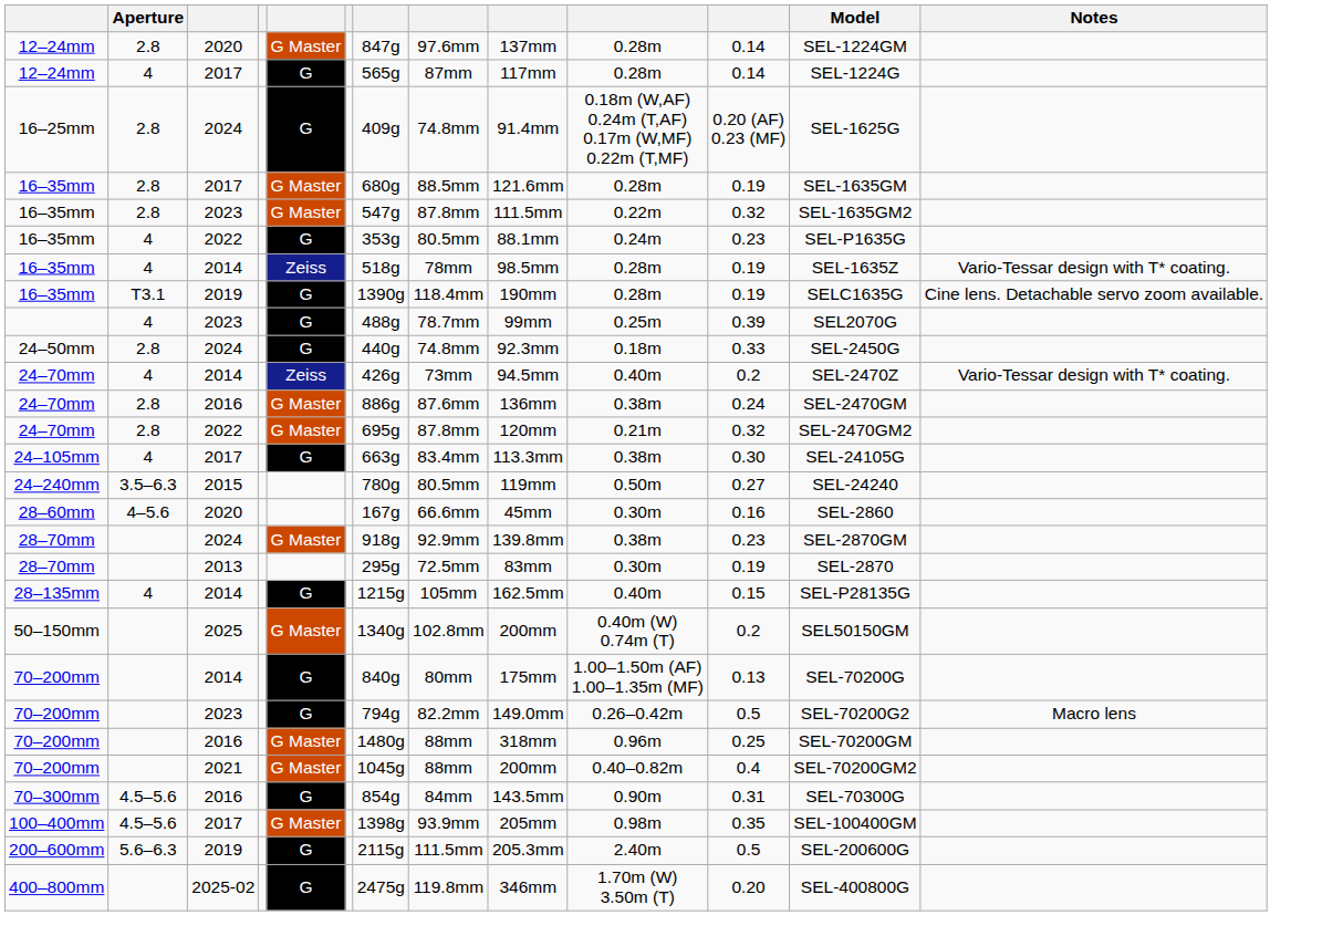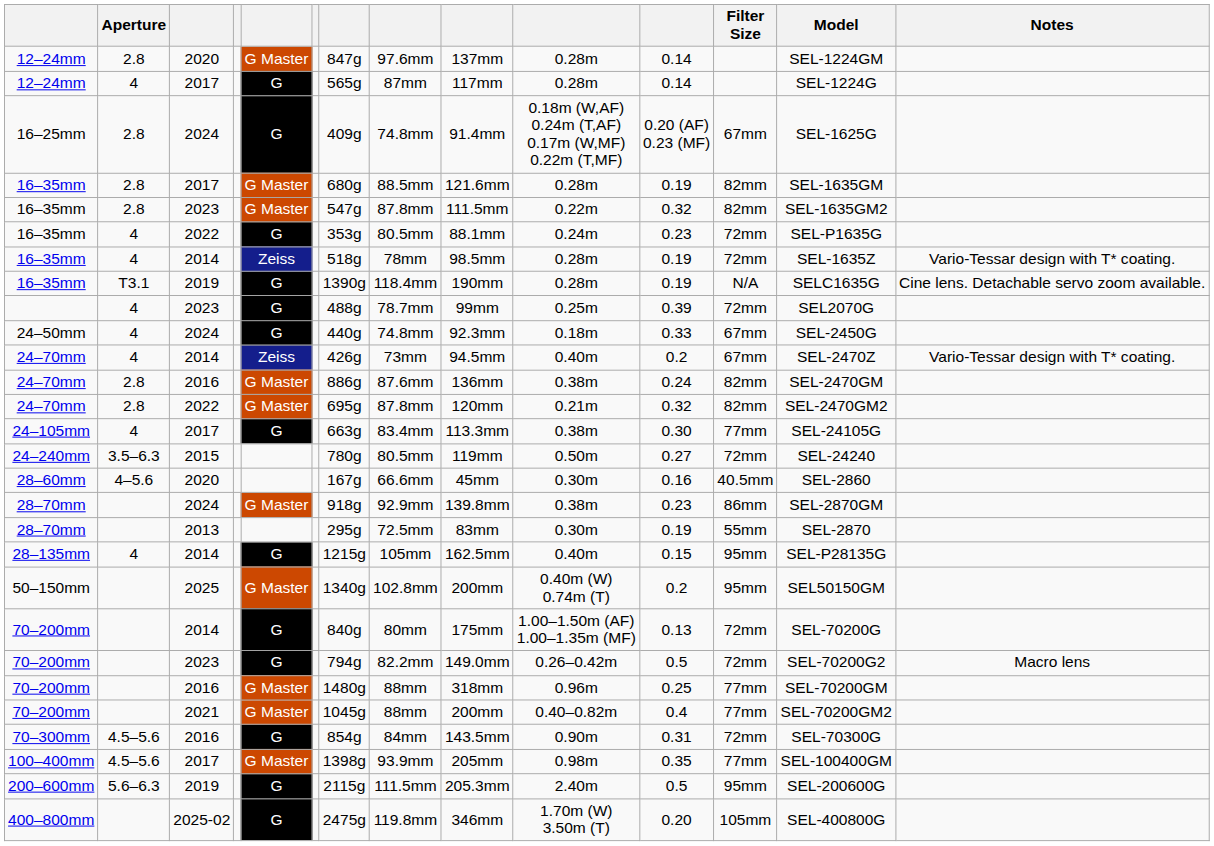 <table class="wikitable sortable" style="text-align:center">
 <tr>
 <th></th>
 <th>Aperture</th>
 <th></th>
 <th></th>
 <th></th>
 <th></th>
 <th></th>
 <th></th>
 <th></th>
 <th></th>
 <th></th>
+<th>Filter<br>Size</th>
 <th>Model</th>
 <th>Notes</th>
 </tr>
 <tr>
 <td><a href='#'>12–24mm</a></td>
 <td>2.8</td>
 <td>2020</td>
 <td></td>
 <td style="background:#CC4801; color:white; text-align:center;">G Master</td>
 <td></td>
 <td>847g</td>
 <td>97.6mm</td>
 <td>137mm</td>
 <td>0.28m</td>
 <td>0.14</td>
+<td></td>
 <td>SEL-1224GM</td>
 <td></td>
 </tr>
 <tr>
 <td><a href='#'>12–24mm</a></td>
 <td>4</td>
 <td>2017</td>
 <td></td>
 <td style="background:#000000; color:white; text-align:center;">G</td>
 <td></td>
 <td>565g</td>
 <td>87mm</td>
 <td>117mm</td>
 <td>0.28m</td>
 <td>0.14</td>
+<td></td>
 <td>SEL-1224G</td>
 <td></td>
 </tr>
 <tr>
 <td>16–25mm</td>
 <td>2.8</td>
 <td>2024</td>
 <td></td>
 <td style="background:#000000; color:white; text-align:center;">G</td>
 <td></td>
 <td>409g</td>
 <td>74.8mm</td>
 <td>91.4mm</td>
 <td>0.18m (W,AF)<br>0.24m (T,AF)<br>0.17m (W,MF)<br>0.22m (T,MF)</td>
 <td>0.20 (AF)<br>0.23 (MF)</td>
+<td>67mm</td>
 <td>SEL-1625G</td>
 <td></td>
 </tr>
 <tr>
 <td><a href='#'>16–35mm</a></td>
 <td>2.8</td>
 <td>2017</td>
 <td></td>
 <td style="background:#CC4801; color:white; text-align:center;">G Master</td>
 <td></td>
 <td>680g</td>
 <td>88.5mm</td>
 <td>121.6mm</td>
 <td>0.28m</td>
 <td>0.19</td>
+<td>82mm</td>
 <td>SEL-1635GM</td>
 <td></td>
 </tr>
 <tr>
 <td>16–35mm</td>
 <td>2.8</td>
 <td>2023</td>
 <td></td>
 <td style="background:#CC4801; color:white; text-align:center;">G Master</td>
 <td></td>
 <td>547g</td>
 <td>87.8mm</td>
 <td>111.5mm</td>
 <td>0.22m</td>
 <td>0.32</td>
+<td>82mm</td>
 <td>SEL-1635GM2</td>
 <td></td>
 </tr>
 <tr>
 <td>16–35mm</td>
 <td>4</td>
 <td>2022</td>
 <td></td>
 <td style="background:#000000; color:white; text-align:center;">G</td>
 <td></td>
 <td>353g</td>
 <td>80.5mm</td>
 <td>88.1mm</td>
 <td>0.24m</td>
 <td>0.23</td>
+<td>72mm</td>
 <td>SEL-P1635G</td>
 <td></td>
 </tr>
 <tr>
 <td><a href='#'>16–35mm</a></td>
 <td>4</td>
 <td>2014</td>
 <td></td>
 <td style="background:#141E8C; color:white; text-align:center;">Zeiss</td>
 <td></td>
 <td>518g</td>
 <td>78mm</td>
 <td>98.5mm</td>
 <td>0.28m</td>
 <td>0.19</td>
+<td>72mm</td>
 <td>SEL-1635Z</td>
 <td>Vario-Tessar design with T* coating.</td>
 </tr>
 <tr>
 <td><a href='#'>16–35mm</a></td>
 <td>T3.1</td>
 <td>2019</td>
 <td></td>
 <td style="background:#000000; color:white; text-align:center;">G</td>
 <td></td>
 <td>1390g</td>
 <td>118.4mm</td>
 <td>190mm</td>
 <td>0.28m</td>
 <td>0.19</td>
+<td>N/A</td>
 <td>SELC1635G</td>
 <td>Cine lens. Detachable servo zoom available.</td>
 </tr>
 <tr>
 <td></td>
 <td>4</td>
 <td>2023</td>
 <td></td>
 <td style="background:#000000; color:white; text-align:center;">G</td>
 <td></td>
 <td>488g</td>
 <td>78.7mm</td>
 <td>99mm</td>
 <td>0.25m</td>
 <td>0.39</td>
+<td>72mm</td>
 <td>SEL2070G</td>
 <td></td>
 </tr>
 <tr>
 <td>24–50mm</td>
-<td>2.8</td>
+<td>4</td>
 <td>2024</td>
 <td></td>
 <td style="background:#000000; color:white; text-align:center;">G</td>
 <td></td>
 <td>440g</td>
 <td>74.8mm</td>
 <td>92.3mm</td>
 <td>0.18m</td>
 <td>0.33</td>
+<td>67mm</td>
 <td>SEL-2450G</td>
 <td></td>
 </tr>
 <tr>
 <td><a href='#'>24–70mm</a></td>
 <td>4</td>
 <td>2014</td>
 <td></td>
 <td style="background:#141E8C; color:white; text-align:center;">Zeiss</td>
 <td></td>
 <td>426g</td>
 <td>73mm</td>
 <td>94.5mm</td>
 <td>0.40m</td>
 <td>0.2</td>
+<td>67mm</td>
 <td>SEL-2470Z</td>
 <td>Vario-Tessar design with T* coating.</td>
 </tr>
 <tr>
 <td><a href='#'>24–70mm</a></td>
 <td>2.8</td>
 <td>2016</td>
 <td></td>
 <td style="background:#CC4801; color:white; text-align:center;">G Master</td>
 <td></td>
 <td>886g</td>
 <td>87.6mm</td>
 <td>136mm</td>
 <td>0.38m</td>
 <td>0.24</td>
+<td>82mm</td>
 <td>SEL-2470GM</td>
 <td></td>
 </tr>
 <tr>
 <td><a href='#'>24–70mm</a></td>
 <td>2.8</td>
 <td>2022</td>
 <td></td>
 <td style="background:#CC4801; color:white; text-align:center;">G Master</td>
 <td></td>
 <td>695g</td>
 <td>87.8mm</td>
 <td>120mm</td>
 <td>0.21m</td>
 <td>0.32</td>
+<td>82mm</td>
 <td>SEL-2470GM2</td>
 <td></td>
 </tr>
 <tr>
 <td><a href='#'>24–105mm</a></td>
 <td>4</td>
 <td>2017</td>
 <td></td>
 <td style="background:#000000; color:white; text-align:center;">G</td>
 <td></td>
 <td>663g</td>
 <td>83.4mm</td>
 <td>113.3mm</td>
 <td>0.38m</td>
 <td>0.30</td>
+<td>77mm</td>
 <td>SEL-24105G</td>
 <td></td>
 </tr>
 <tr>
 <td><a href='#'>24–240mm</a></td>
 <td>3.5–6.3</td>
 <td>2015</td>
 <td></td>
 <td></td>
 <td></td>
 <td>780g</td>
 <td>80.5mm</td>
 <td>119mm</td>
 <td>0.50m</td>
 <td>0.27</td>
+<td>72mm</td>
 <td>SEL-24240</td>
 <td></td>
 </tr>
 <tr>
 <td><a href='#'>28–60mm</a></td>
 <td>4–5.6</td>
 <td>2020</td>
 <td></td>
 <td></td>
 <td></td>
 <td>167g</td>
 <td>66.6mm</td>
 <td>45mm</td>
 <td>0.30m</td>
 <td>0.16</td>
+<td>40.5mm</td>
 <td>SEL-2860</td>
 <td></td>
 </tr>
 <tr>
 <td><a href='#'>28–70mm</a></td>
 <td></td>
 <td>2024</td>
 <td></td>
 <td style="background:#CC4801; color:white; text-align:center;">G Master</td>
 <td></td>
 <td>918g</td>
 <td>92.9mm</td>
 <td>139.8mm</td>
 <td>0.38m</td>
 <td>0.23</td>
+<td>86mm</td>
 <td>SEL-2870GM</td>
 <td></td>
 </tr>
 <tr>
 <td><a href='#'>28–70mm</a></td>
 <td></td>
 <td>2013</td>
 <td></td>
 <td></td>
 <td></td>
 <td>295g</td>
 <td>72.5mm</td>
 <td>83mm</td>
 <td>0.30m</td>
 <td>0.19</td>
+<td>55mm</td>
 <td>SEL-2870</td>
 <td></td>
 </tr>
 <tr>
 <td><a href='#'>28–135mm</a></td>
 <td>4</td>
 <td>2014</td>
 <td></td>
 <td style="background:#000000; color:white; text-align:center;">G</td>
 <td></td>
 <td>1215g</td>
 <td>105mm</td>
 <td>162.5mm</td>
 <td>0.40m</td>
 <td>0.15</td>
+<td>95mm</td>
 <td>SEL-P28135G</td>
 <td></td>
 </tr>
 <tr>
 <td>50–150mm</td>
 <td></td>
 <td>2025</td>
 <td></td>
 <td style="background:#CC4801; color:white; text-align:center;">G Master</td>
 <td></td>
 <td>1340g</td>
 <td>102.8mm</td>
 <td>200mm</td>
 <td>0.40m (W)<br>0.74m (T)</td>
 <td>0.2</td>
+<td>95mm</td>
 <td>SEL50150GM</td>
 <td></td>
 </tr>
 <tr>
 <td><a href='#'>70–200mm</a></td>
 <td></td>
 <td>2014</td>
 <td></td>
 <td style="background:#000000; color:white; text-align:center;">G</td>
 <td></td>
 <td>840g</td>
 <td>80mm</td>
 <td>175mm</td>
 <td>1.00–1.50m (AF)<br>1.00–1.35m (MF)</td>
 <td>0.13</td>
+<td>72mm</td>
 <td>SEL-70200G</td>
 <td></td>
 </tr>
 <tr>
 <td><a href='#'>70–200mm</a></td>
 <td></td>
 <td>2023</td>
 <td></td>
 <td style="background:#000000; color:white; text-align:center;">G</td>
 <td></td>
 <td>794g</td>
 <td>82.2mm</td>
 <td>149.0mm</td>
 <td>0.26–0.42m</td>
 <td>0.5</td>
+<td>72mm</td>
 <td>SEL-70200G2</td>
 <td>Macro lens</td>
 </tr>
 <tr>
 <td><a href='#'>70–200mm</a></td>
 <td></td>
 <td>2016</td>
 <td></td>
 <td style="background:#CC4801; color:white; text-align:center;">G Master</td>
 <td></td>
 <td>1480g</td>
 <td>88mm</td>
 <td>318mm</td>
 <td>0.96m</td>
 <td>0.25</td>
+<td>77mm</td>
 <td>SEL-70200GM</td>
 <td></td>
 </tr>
 <tr>
 <td><a href='#'>70–200mm</a></td>
 <td></td>
 <td>2021</td>
 <td></td>
 <td style="background:#CC4801; color:white; text-align:center;">G Master</td>
 <td></td>
 <td>1045g</td>
 <td>88mm</td>
 <td>200mm</td>
 <td>0.40–0.82m</td>
 <td>0.4</td>
+<td>77mm</td>
 <td>SEL-70200GM2</td>
 <td></td>
 </tr>
 <tr>
 <td><a href='#'>70–300mm</a></td>
 <td>4.5–5.6</td>
 <td>2016</td>
 <td></td>
 <td style="background:#000000; color:white; text-align:center;">G</td>
 <td></td>
 <td>854g</td>
 <td>84mm</td>
 <td>143.5mm</td>
 <td>0.90m</td>
 <td>0.31</td>
+<td>72mm</td>
 <td>SEL-70300G</td>
 <td></td>
 </tr>
 <tr>
 <td><a href='#'>100–400mm</a></td>
 <td>4.5–5.6</td>
 <td>2017</td>
 <td></td>
 <td style="background:#CC4801; color:white; text-align:center;">G Master</td>
 <td></td>
 <td>1398g</td>
 <td>93.9mm</td>
 <td>205mm</td>
 <td>0.98m</td>
 <td>0.35</td>
+<td>77mm</td>
 <td>SEL-100400GM</td>
 <td></td>
 </tr>
 <tr>
 <td><a href='#'>200–600mm</a></td>
 <td>5.6–6.3</td>
 <td>2019</td>
 <td></td>
 <td style="background:#000000; color:white; text-align:center;">G</td>
 <td></td>
 <td>2115g</td>
 <td>111.5mm</td>
 <td>205.3mm</td>
 <td>2.40m</td>
 <td>0.5</td>
+<td>95mm</td>
 <td>SEL-200600G</td>
 <td></td>
 </tr>
 <tr>
 <td><a href='#'>400–800mm</a></td>
 <td></td>
 <td>2025-02</td>
 <td></td>
 <td style="background:#000000; color:white; text-align:center;">G</td>
 <td></td>
 <td>2475g</td>
 <td>119.8mm</td>
 <td>346mm</td>
 <td>1.70m (W)<br>3.50m (T)</td>
 <td>0.20</td>
+<td>105mm</td>
 <td>SEL-400800G</td>
 <td></td>
 </tr>
 </table>
